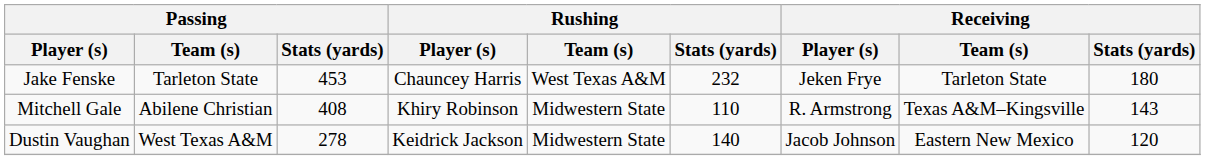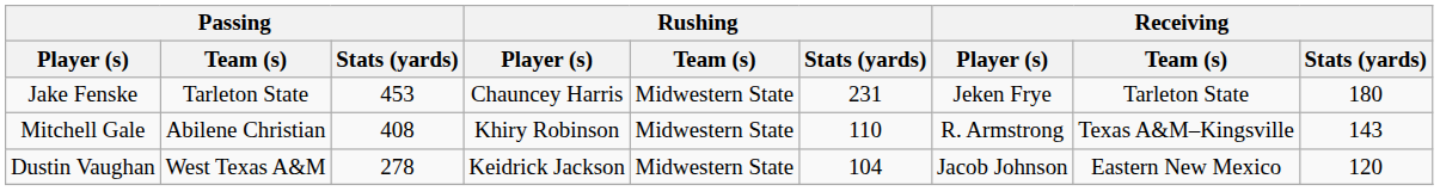 <table class="wikitable sortable" style="text-align: center;">
 <tr>
 <th colspan="3">Passing</th>
 <th colspan="3">Rushing</th>
 <th colspan="3">Receiving</th>
 </tr>
 <tr>
 <th>Player (s)</th>
 <th>Team (s)</th>
 <th>Stats (yards)</th>
 <th>Player (s)</th>
 <th>Team (s)</th>
 <th>Stats (yards)</th>
 <th>Player (s)</th>
 <th>Team (s)</th>
 <th>Stats (yards)</th>
 </tr>
 <tr>
 <td>Jake Fenske</td>
 <td style=>Tarleton State</td>
 <td>453</td>
 <td>Chauncey Harris</td>
-<td style=>West Texas A&M</td>
-<td>232</td>
+<td style=>Midwestern State</td>
+<td>231</td>
 <td>Jeken Frye</td>
 <td style=>Tarleton State</td>
 <td>180</td>
 </tr>
 <tr>
 <td>Mitchell Gale</td>
 <td style=>Abilene Christian</td>
 <td>408</td>
 <td>Khiry Robinson</td>
 <td style=>Midwestern State</td>
 <td>110</td>
 <td>R. Armstrong</td>
 <td style=>Texas A&M–Kingsville</td>
 <td>143</td>
 </tr>
 <tr>
 <td>Dustin Vaughan</td>
 <td style=>West Texas A&M</td>
 <td>278</td>
 <td>Keidrick Jackson</td>
 <td style=>Midwestern State</td>
-<td>140</td>
+<td>104</td>
 <td>Jacob Johnson</td>
 <td style=>Eastern New Mexico</td>
 <td>120</td>
 </tr>
 <tr>
 </tr>
 </table>
